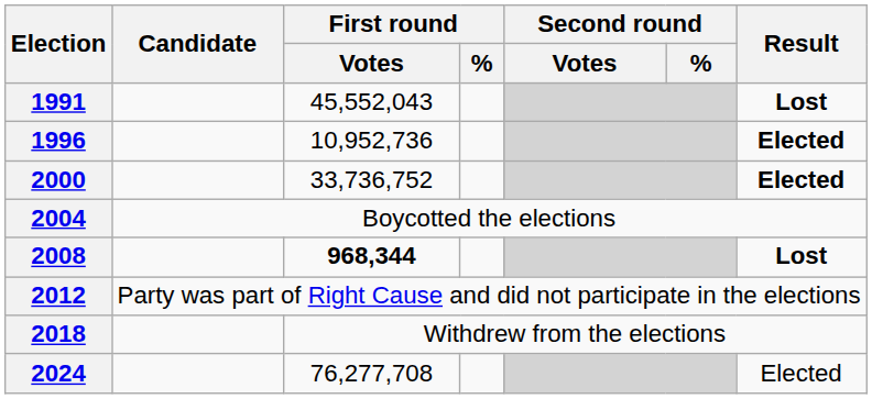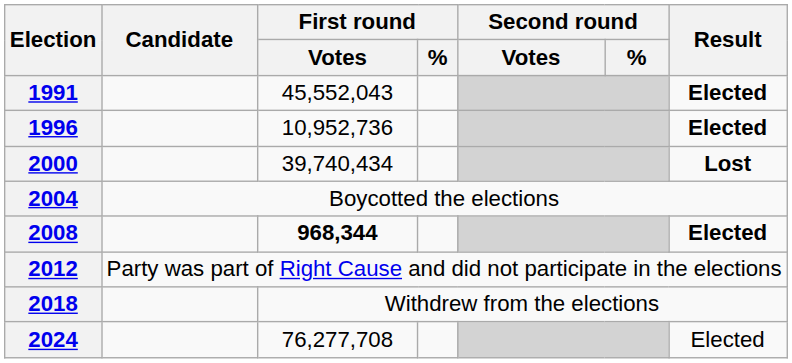 <table class=wikitable style=text-align:center>
 <tr>
 <th rowspan="2"><strong>Election</strong></th>
 <th rowspan="2">Candidate</th>
 <th colspan="2" scope="col">First round</th>
 <th colspan="2">Second round</th>
 <th rowspan="2">Result</th>
 </tr>
 <tr>
 <th><strong>Votes</strong></th>
 <th><strong>%</strong></th>
 <th><strong>Votes</strong></th>
 <th><strong>%</strong></th>
 </tr>
 <tr>
 <th><a href='#'>1991</a></th>
 <td></td>
 <td>45,552,043</td>
 <td></td>
 <td bgcolor=lightgrey colspan=2></td>
-<td><strong>Lost</strong> </td>
+<td><strong>Elected</strong> </td>
 </tr>
 <tr>
 <th><a href='#'>1996</a></th>
 <td></td>
 <td>10,952,736</td>
 <td></td>
 <td bgcolor=lightgrey colspan=2></td>
 <td><strong>Elected</strong> </td>
 </tr>
 <tr>
 <th><a href='#'>2000</a></th>
 <td></td>
-<td>33,736,752</td>
+<td>39,740,434</td>
 <td></td>
 <td bgcolor=lightgrey colspan=2></td>
-<td><strong>Elected</strong> </td>
+<td><strong>Lost</strong> </td>
 </tr>
 <tr>
 <th><a href='#'>2004</a></th>
 <td colspan=6>Boycotted the elections</td>
 </tr>
 <tr>
 <th><a href='#'>2008</a></th>
 <td></td>
 <td><strong>968,344</strong></td>
 <td></td>
 <td bgcolor=lightgrey colspan=2></td>
-<td><strong>Lost</strong> </td>
+<td><strong>Elected</strong> </td>
 </tr>
 <tr>
 <th><a href='#'>2012</a></th>
 <td rowspan=1 colspan=6>Party was part of <a href='#'>Right Cause</a> and did not participate in the elections</td>
 </tr>
 <tr>
 <th><a href='#'>2018</a></th>
 <td></td>
 <td colspan=5>Withdrew from the elections</td>
 </tr>
 <tr>
 <th><a href='#'>2024</a></th>
 <td></td>
 <td>76,277,708</td>
 <td></td>
 <td bgcolor=lightgrey colspan=2></td>
 <td>Elected </td>
 </tr>
 </table>
